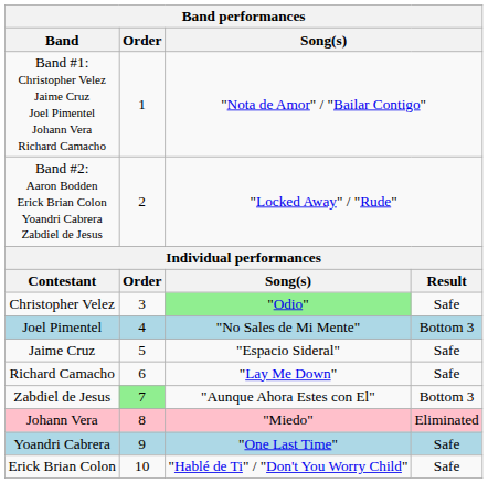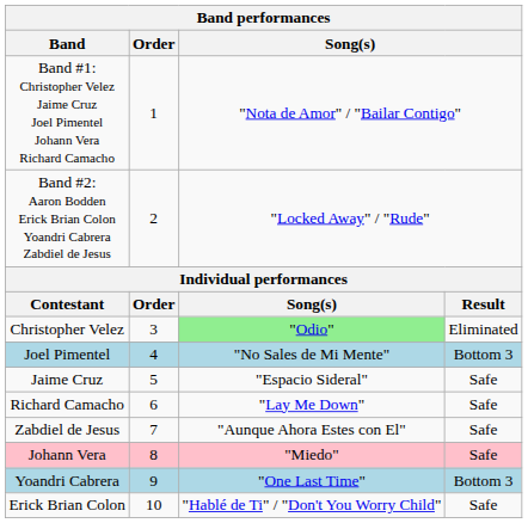 <table class="wikitable plainrowheaders" style="text-align:center;">
 <tr>
 <th colspan="4">Band performances</th>
 </tr>
 <tr>
 <th scope="col">Band</th>
 <th scope="col">Order</th>
 <th colspan=2>Song(s)</th>
 </tr>
 <tr>
 <td>Band #1:<br><small>Christopher Velez<br>Jaime Cruz<br>Joel Pimentel<br>Johann Vera<br>Richard Camacho</small></td>
 <td>1</td>
 <td colspan=2>"<a href='#'>Nota de Amor</a>" / "<a href='#'>Bailar Contigo</a>"</td>
 </tr>
 <tr>
 <td>Band #2:<br><small>Aaron Bodden<br>Erick Brian Colon<br>Yoandri Cabrera<br>Zabdiel de Jesus </small></td>
 <td>2</td>
 <td colspan=2>"<a href='#'>Locked Away</a>" / "<a href='#'>Rude</a>"</td>
 </tr>
 <tr>
 <th colspan="4">Individual performances</th>
 </tr>
 <tr>
 <th scope="col">Contestant</th>
 <th scope="col">Order</th>
 <th scope="col">Song(s)</th>
 <th scope="col">Result</th>
 </tr>
 <tr>
 <td>Christopher Velez</td>
 <td>3</td>
 <td style="background: lightgreen;">"<a href='#'>Odio</a>"</td>
-<td>Safe</td>
+<td>Eliminated</td>
 </tr>
 <tr bgcolor=lightblue>
 <td>Joel Pimentel</td>
 <td>4</td>
 <td>"No Sales de Mi Mente"</td>
 <td>Bottom 3</td>
 </tr>
 <tr>
 <td>Jaime Cruz</td>
 <td>5</td>
 <td>"Espacio Sideral"</td>
 <td>Safe</td>
 </tr>
 <tr>
 <td>Richard Camacho</td>
 <td>6</td>
 <td>"<a href='#'>Lay Me Down</a>"</td>
 <td>Safe</td>
 </tr>
 <tr>
 <td>Zabdiel de Jesus</td>
-<td style="background: lightgreen;">7</td>
+<td>7</td>
 <td>"Aunque Ahora Estes con El"</td>
-<td>Bottom 3</td>
+<td>Safe</td>
 </tr>
 <tr bgcolor=pink>
 <td>Johann Vera</td>
 <td>8</td>
 <td>"Miedo"</td>
-<td>Eliminated</td>
+<td>Safe</td>
 </tr>
 <tr bgcolor=lightblue>
 <td>Yoandri Cabrera</td>
 <td>9</td>
 <td>"<a href='#'>One Last Time</a>"</td>
-<td>Safe</td>
+<td>Bottom 3</td>
 </tr>
 <tr>
 <td>Erick Brian Colon</td>
 <td>10</td>
 <td>"<a href='#'>Hablé de Ti</a>" / "<a href='#'>Don't You Worry Child</a>"</td>
 <td>Safe</td>
 </tr>
 </table>
